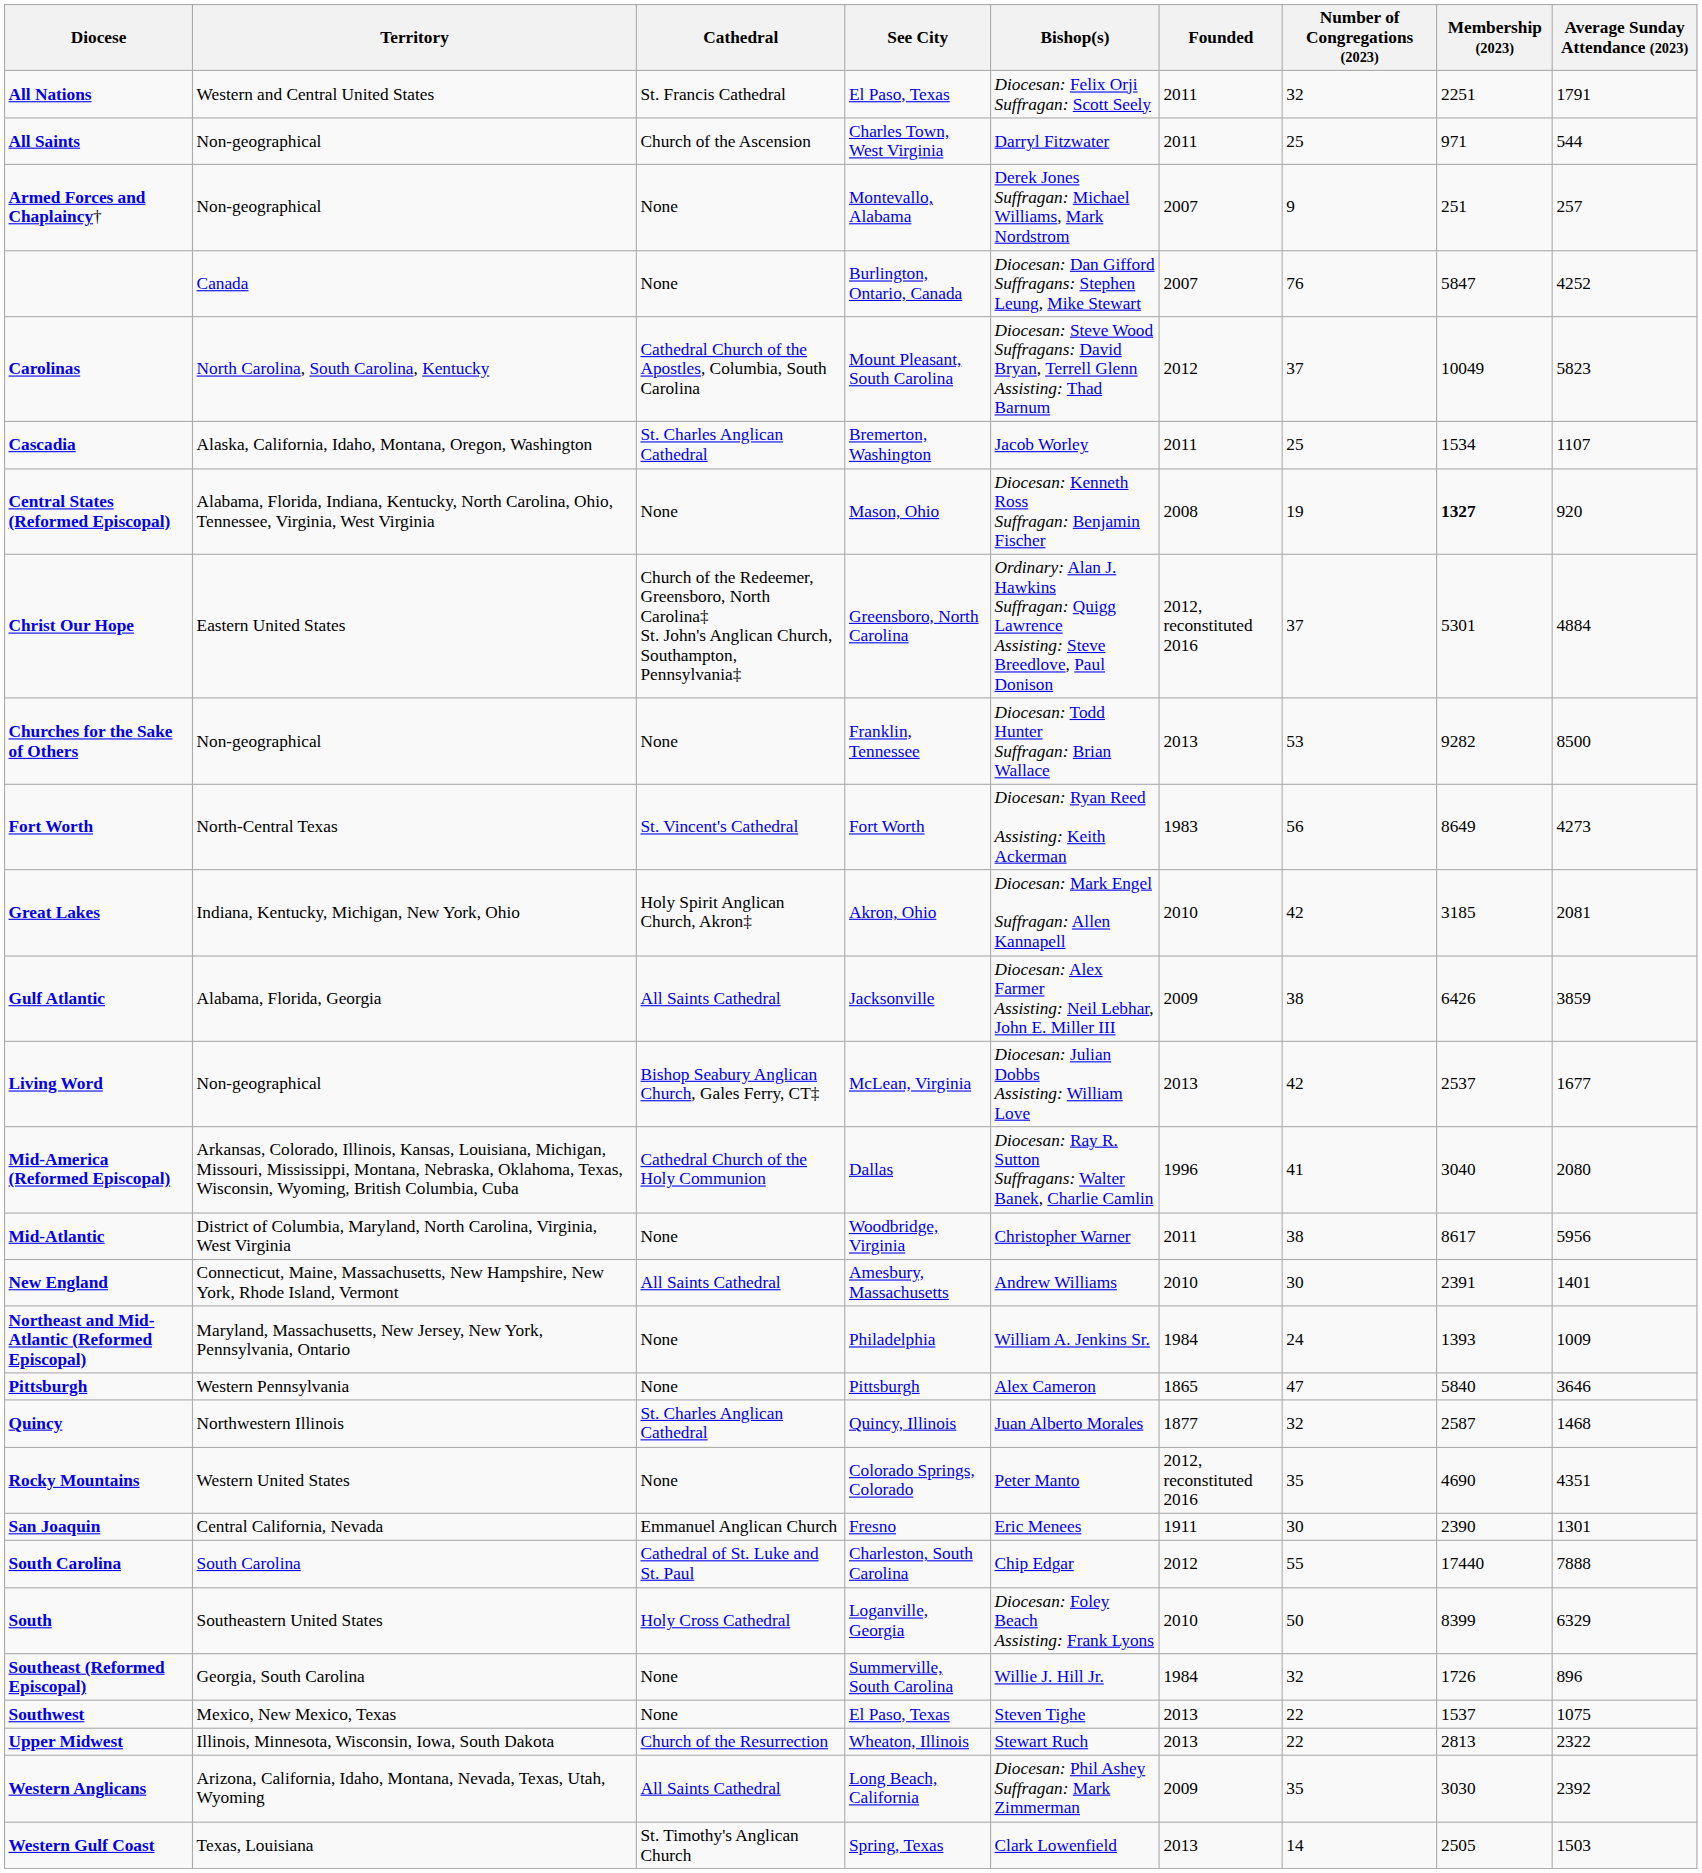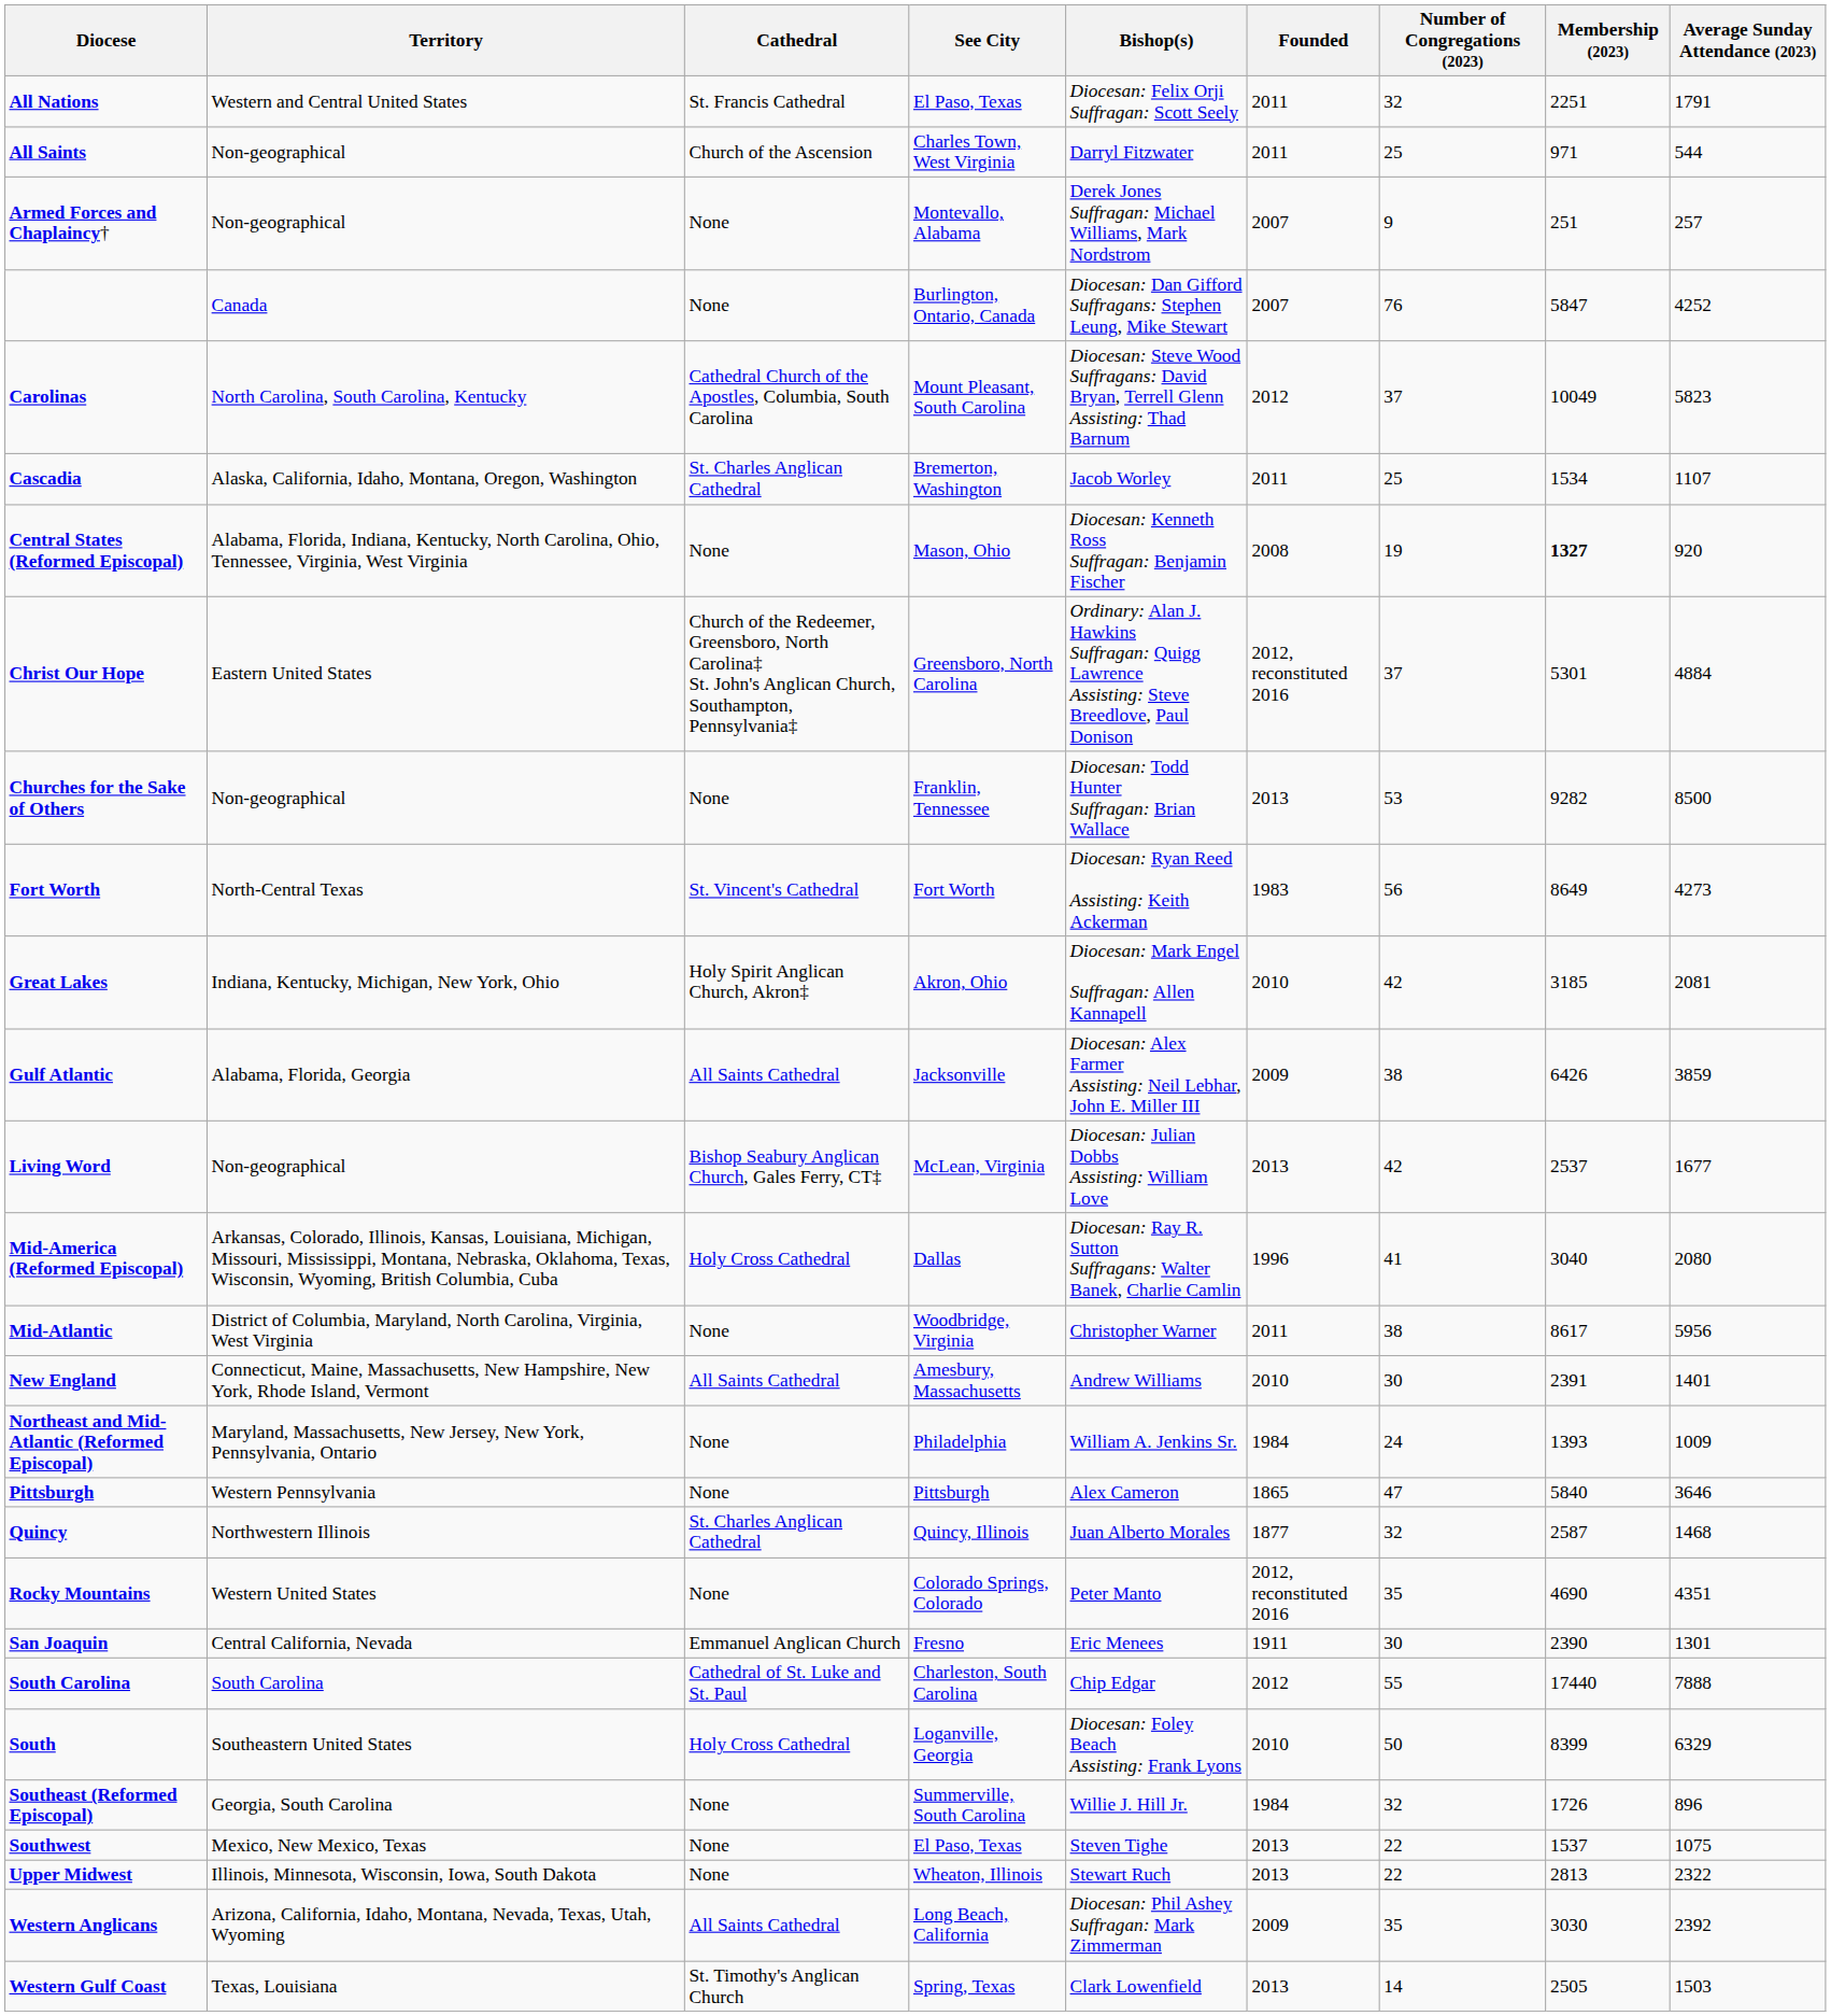 <table class="wikitable sortable">
 <tr>
 <th>Diocese</th>
 <th>Territory</th>
 <th>Cathedral</th>
 <th>See City</th>
 <th>Bishop(s)</th>
 <th>Founded</th>
 <th>Number of Congregations <small>(2023)</small></th>
 <th>Membership <small>(2023)</small></th>
 <th>Average Sunday Attendance <small>(2023)</small></th>
 </tr>
 <tr>
 <td><strong><a href='#'>All Nations</a></strong></td>
 <td>Western and Central United States</td>
 <td>St. Francis Cathedral</td>
 <td><a href='#'>El Paso, Texas</a></td>
 <td><em>Diocesan:</em> <a href='#'>Felix Orji</a><br><em>Suffragan:</em> <a href='#'>Scott Seely</a></td>
 <td>2011</td>
 <td>32</td>
 <td>2251</td>
 <td>1791</td>
 </tr>
 <tr>
 <td><strong><a href='#'>All Saints</a></strong></td>
 <td>Non-geographical</td>
 <td>Church of the Ascension</td>
 <td><a href='#'>Charles Town, West Virginia</a></td>
 <td><a href='#'>Darryl Fitzwater</a></td>
 <td>2011</td>
 <td>25</td>
 <td>971</td>
 <td>544</td>
 </tr>
 <tr>
 <td><strong><a href='#'>Armed Forces and Chaplaincy</a></strong>†</td>
 <td>Non-geographical</td>
 <td>None</td>
 <td><a href='#'>Montevallo, Alabama</a></td>
 <td><a href='#'>Derek Jones</a><br><em>Suffragan:</em> <a href='#'>Michael Williams</a>, <a href='#'>Mark Nordstrom</a></td>
 <td>2007</td>
 <td>9</td>
 <td>251</td>
 <td>257</td>
 </tr>
 <tr>
 <td></td>
 <td><a href='#'>Canada</a></td>
 <td>None</td>
 <td><a href='#'>Burlington, Ontario, Canada</a></td>
 <td><em>Diocesan:</em> <a href='#'>Dan Gifford</a><br><em>Suffragans:</em> <a href='#'>Stephen Leung</a>, <a href='#'>Mike Stewart</a></td>
 <td>2007</td>
 <td>76</td>
 <td>5847</td>
 <td>4252</td>
 </tr>
 <tr>
 <td><strong><a href='#'>Carolinas</a></strong></td>
 <td><a href='#'>North Carolina</a>, <a href='#'>South Carolina</a>, <a href='#'>Kentucky</a></td>
 <td><a href='#'>Cathedral Church of the Apostles</a>, Columbia, South Carolina</td>
 <td><a href='#'>Mount Pleasant, South Carolina</a></td>
 <td><em>Diocesan:</em> <a href='#'>Steve Wood</a><br><em>Suffragans:</em> <a href='#'>David Bryan</a>, <a href='#'>Terrell Glenn</a><br><em>Assisting:</em> <a href='#'>Thad Barnum</a></td>
 <td>2012</td>
 <td>37</td>
 <td>10049</td>
 <td>5823</td>
 </tr>
 <tr>
 <td><strong><a href='#'>Cascadia</a></strong></td>
 <td>Alaska, California, Idaho, Montana, Oregon, Washington</td>
 <td><a href='#'>St. Charles Anglican Cathedral</a></td>
 <td><a href='#'>Bremerton, Washington</a></td>
 <td><a href='#'>Jacob Worley</a></td>
 <td>2011</td>
 <td>25</td>
 <td>1534</td>
 <td>1107</td>
 </tr>
 <tr>
 <td><strong><a href='#'>Central States (Reformed Episcopal)</a></strong></td>
 <td>Alabama, Florida, Indiana, Kentucky, North Carolina, Ohio, Tennessee, Virginia, West Virginia</td>
 <td>None</td>
 <td><a href='#'>Mason, Ohio</a></td>
 <td><em>Diocesan:</em> <a href='#'>Kenneth Ross</a><br><em>Suffragan:</em> <a href='#'>Benjamin Fischer</a></td>
 <td>2008</td>
 <td>19</td>
 <td><strong>1327</strong></td>
 <td>920</td>
 </tr>
 <tr>
 <td><strong><a href='#'>Christ Our Hope</a></strong></td>
 <td>Eastern United States</td>
 <td>Church of the Redeemer, Greensboro, North Carolina‡<br> St. John's Anglican Church, Southampton, Pennsylvania‡</td>
 <td><a href='#'>Greensboro, North Carolina</a></td>
 <td><em>Ordinary:</em> <a href='#'>Alan J. Hawkins</a><br><em>Suffragan:</em> <a href='#'>Quigg Lawrence</a><br><em>Assisting:</em> <a href='#'>Steve Breedlove</a>, <a href='#'>Paul Donison</a></td>
 <td>2012, reconstituted 2016</td>
 <td>37</td>
 <td>5301</td>
 <td>4884</td>
 </tr>
 <tr>
 <td><strong><a href='#'>Churches for the Sake of Others</a></strong></td>
 <td>Non-geographical</td>
 <td>None</td>
 <td><a href='#'>Franklin, Tennessee</a></td>
 <td><em>Diocesan:</em> <a href='#'>Todd Hunter</a><br><em>Suffragan:</em> <a href='#'>Brian Wallace</a></td>
 <td>2013</td>
 <td>53</td>
 <td>9282</td>
 <td>8500</td>
 </tr>
 <tr>
 <td><strong><a href='#'>Fort Worth</a></strong></td>
 <td>North-Central Texas</td>
 <td><a href='#'>St. Vincent's Cathedral</a></td>
 <td><a href='#'>Fort Worth</a></td>
 <td><em>Diocesan:</em> <a href='#'>Ryan Reed</a><br><br><em>Assisting:</em> <a href='#'>Keith Ackerman</a></td>
 <td>1983</td>
 <td>56</td>
 <td>8649</td>
 <td>4273</td>
 </tr>
 <tr>
 <td><strong><a href='#'>Great Lakes</a></strong></td>
 <td>Indiana, Kentucky, Michigan, New York, Ohio</td>
 <td>Holy Spirit Anglican Church, Akron‡</td>
 <td><a href='#'>Akron, Ohio</a></td>
 <td><em>Diocesan:</em> <a href='#'>Mark Engel</a><br><br><em>Suffragan:</em> <a href='#'>Allen Kannapell</a></td>
 <td>2010</td>
 <td>42</td>
 <td>3185</td>
 <td>2081</td>
 </tr>
 <tr>
 <td><strong><a href='#'>Gulf Atlantic</a></strong></td>
 <td>Alabama, Florida, Georgia</td>
 <td><a href='#'>All Saints Cathedral</a></td>
 <td><a href='#'>Jacksonville</a></td>
 <td><em>Diocesan:</em> <a href='#'>Alex Farmer</a><br><em>Assisting:</em> <a href='#'>Neil Lebhar</a>, <a href='#'>John E. Miller III</a></td>
 <td>2009</td>
 <td>38</td>
 <td>6426</td>
 <td>3859</td>
 </tr>
 <tr>
 <td><strong><a href='#'>Living Word</a></strong></td>
 <td>Non-geographical</td>
 <td><a href='#'>Bishop Seabury Anglican Church</a>, Gales Ferry, CT‡</td>
 <td><a href='#'>McLean, Virginia</a></td>
 <td><em>Diocesan:</em> <a href='#'>Julian Dobbs</a><br><em>Assisting:</em> <a href='#'>William Love</a></td>
 <td>2013</td>
 <td>42</td>
 <td>2537</td>
 <td>1677</td>
 </tr>
 <tr>
 <td><strong><a href='#'>Mid-America (Reformed Episcopal)</a></strong></td>
 <td>Arkansas, Colorado, Illinois, Kansas, Louisiana, Michigan, Missouri, Mississippi, Montana, Nebraska, Oklahoma, Texas, Wisconsin, Wyoming, British Columbia, Cuba</td>
-<td><a href='#'>Cathedral Church of the Holy Communion</a></td>
+<td><a href='#'>Holy Cross Cathedral</a></td>
 <td><a href='#'>Dallas</a></td>
 <td><em>Diocesan:</em> <a href='#'>Ray R. Sutton</a><br><em>Suffragans:</em> <a href='#'>Walter Banek</a>, <a href='#'>Charlie Camlin</a></td>
 <td>1996</td>
 <td>41</td>
 <td>3040</td>
 <td>2080</td>
 </tr>
 <tr>
 <td><strong><a href='#'>Mid-Atlantic</a></strong></td>
 <td>District of Columbia, Maryland, North Carolina, Virginia, West Virginia</td>
 <td>None</td>
 <td><a href='#'>Woodbridge, Virginia</a></td>
 <td><a href='#'>Christopher Warner</a></td>
 <td>2011</td>
 <td>38</td>
 <td>8617</td>
 <td>5956</td>
 </tr>
 <tr>
 <td><strong><a href='#'>New England</a></strong></td>
 <td>Connecticut, Maine, Massachusetts, New Hampshire, New York, Rhode Island, Vermont</td>
 <td><a href='#'>All Saints Cathedral</a></td>
 <td><a href='#'>Amesbury, Massachusetts</a></td>
 <td><a href='#'>Andrew Williams</a></td>
 <td>2010</td>
 <td>30</td>
 <td>2391</td>
 <td>1401</td>
 </tr>
 <tr>
 <td><strong><a href='#'>Northeast and Mid-Atlantic (Reformed Episcopal)</a></strong></td>
 <td>Maryland, Massachusetts, New Jersey, New York, Pennsylvania, Ontario</td>
 <td>None</td>
 <td><a href='#'>Philadelphia</a></td>
 <td><a href='#'>William A. Jenkins Sr.</a></td>
 <td>1984</td>
 <td>24</td>
 <td>1393</td>
 <td>1009</td>
 </tr>
 <tr>
 <td><strong><a href='#'>Pittsburgh</a></strong></td>
 <td>Western Pennsylvania</td>
 <td>None</td>
 <td><a href='#'>Pittsburgh</a></td>
 <td><a href='#'>Alex Cameron</a></td>
 <td>1865</td>
 <td>47</td>
 <td>5840</td>
 <td>3646</td>
 </tr>
 <tr>
 <td><strong><a href='#'>Quincy</a></strong></td>
 <td>Northwestern Illinois</td>
 <td><a href='#'>St. Charles Anglican Cathedral</a></td>
 <td><a href='#'>Quincy, Illinois</a></td>
 <td><a href='#'>Juan Alberto Morales</a></td>
 <td>1877</td>
 <td>32</td>
 <td>2587</td>
 <td>1468</td>
 </tr>
 <tr>
 <td><strong><a href='#'>Rocky Mountains</a></strong></td>
 <td>Western United States</td>
 <td>None</td>
 <td><a href='#'>Colorado Springs, Colorado</a></td>
 <td><a href='#'>Peter Manto</a></td>
 <td>2012, reconstituted 2016</td>
 <td>35</td>
 <td>4690</td>
 <td>4351</td>
 </tr>
 <tr>
 <td><strong><a href='#'>San Joaquin</a></strong></td>
 <td>Central California, Nevada</td>
 <td>Emmanuel Anglican Church</td>
 <td><a href='#'>Fresno</a></td>
 <td><a href='#'>Eric Menees</a></td>
 <td>1911</td>
 <td>30</td>
 <td>2390</td>
 <td>1301</td>
 </tr>
 <tr>
 <td><strong><a href='#'>South Carolina</a></strong></td>
 <td><a href='#'>South Carolina</a></td>
 <td><a href='#'>Cathedral of St. Luke and St. Paul</a></td>
 <td><a href='#'>Charleston, South Carolina</a></td>
 <td><a href='#'>Chip Edgar</a></td>
 <td>2012</td>
 <td>55</td>
 <td>17440</td>
 <td>7888</td>
 </tr>
 <tr>
 <td><strong><a href='#'>South</a></strong></td>
 <td>Southeastern United States</td>
 <td><a href='#'>Holy Cross Cathedral</a></td>
 <td><a href='#'>Loganville, Georgia</a></td>
 <td><em>Diocesan:</em> <a href='#'>Foley Beach</a><br><em>Assisting:</em> <a href='#'>Frank Lyons</a></td>
 <td>2010</td>
 <td>50</td>
 <td>8399</td>
 <td>6329</td>
 </tr>
 <tr>
 <td><strong><a href='#'>Southeast (Reformed Episcopal)</a></strong></td>
 <td>Georgia, South Carolina</td>
 <td>None</td>
 <td><a href='#'>Summerville, South Carolina</a></td>
 <td><a href='#'>Willie J. Hill Jr.</a></td>
 <td>1984</td>
 <td>32</td>
 <td>1726</td>
 <td>896</td>
 </tr>
 <tr>
 <td><strong><a href='#'>Southwest</a></strong></td>
 <td>Mexico, New Mexico, Texas</td>
 <td>None</td>
 <td><a href='#'>El Paso, Texas</a></td>
 <td><a href='#'>Steven Tighe</a></td>
 <td>2013</td>
 <td>22</td>
 <td>1537</td>
 <td>1075</td>
 </tr>
 <tr>
 <td><strong><a href='#'>Upper Midwest</a></strong></td>
 <td>Illinois, Minnesota, Wisconsin, Iowa, South Dakota</td>
-<td><a href='#'>Church of the Resurrection</a></td>
+<td>None</td>
 <td><a href='#'>Wheaton, Illinois</a></td>
 <td><a href='#'>Stewart Ruch</a></td>
 <td>2013</td>
 <td>22</td>
 <td>2813</td>
 <td>2322</td>
 </tr>
 <tr>
 <td><strong><a href='#'>Western Anglicans</a></strong></td>
 <td>Arizona, California, Idaho, Montana, Nevada, Texas, Utah, Wyoming</td>
 <td><a href='#'>All Saints Cathedral</a></td>
 <td><a href='#'>Long Beach, California</a></td>
 <td><em>Diocesan:</em> <a href='#'>Phil Ashey</a><br><em>Suffragan:</em> <a href='#'>Mark Zimmerman</a></td>
 <td>2009</td>
 <td>35</td>
 <td>3030</td>
 <td>2392</td>
 </tr>
 <tr>
 <td><strong><a href='#'>Western Gulf Coast</a></strong></td>
 <td>Texas, Louisiana</td>
 <td>St. Timothy's Anglican Church</td>
 <td><a href='#'>Spring, Texas</a></td>
 <td><a href='#'>Clark Lowenfield</a></td>
 <td>2013</td>
 <td>14</td>
 <td>2505</td>
 <td>1503</td>
 </tr>
 </table>
